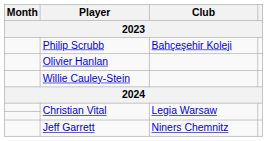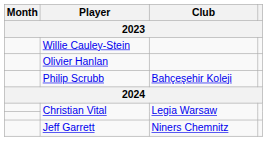 <table class="wikitable">
 <tr>
 <th>Month</th>
 <th width=160>Player</th>
 <th width=160>Club</th>
 <th></th>
 </tr>
 <tr>
 <th colspan=4>2023</th>
 </tr>
 <tr>
 <td></td>
-<td> <a href='#'>Philip Scrubb</a></td>
-<td> <a href='#'>Bahçeşehir Koleji</a></td>
+<td> <a href='#'>Willie Cauley-Stein</a></td>
+<td></td>
 <td></td>
 </tr>
 <tr>
 <td></td>
 <td> <a href='#'>Olivier Hanlan</a></td>
 <td></td>
 <td></td>
 </tr>
 <tr>
 <td></td>
-<td> <a href='#'>Willie Cauley-Stein</a></td>
-<td></td>
+<td> <a href='#'>Philip Scrubb</a></td>
+<td> <a href='#'>Bahçeşehir Koleji</a></td>
 <td></td>
 </tr>
 <tr>
 <th colspan=4>2024</th>
 </tr>
 <tr>
 <td></td>
 <td rowspan=2 style="text-align:left;"> <a href='#'>Christian Vital</a></td>
 <td rowspan=2 style="text-align:left;"> <a href='#'>Legia Warsaw</a></td>
 <td rowspan=2 style="text-align:left;"></td>
 </tr>
 <tr>
 <td></td>
 </tr>
 <tr>
 <td></td>
 <td> <a href='#'>Jeff Garrett</a></td>
 <td> <a href='#'>Niners Chemnitz</a></td>
 <td></td>
 </tr>
 </table>
